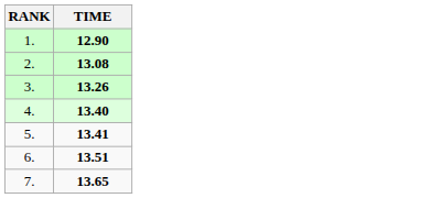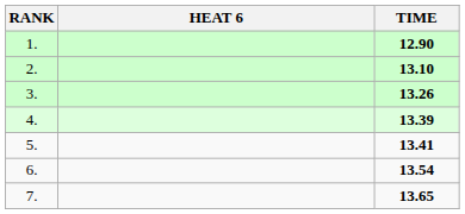 <table class="wikitable" style="border-collapse: collapse; font-size: 90%;">
 <tr>
 <th>RANK</th>
+<th style="width: 20em">HEAT 6</th>
 <th style="width: 5em">TIME</th>
 </tr>
 <tr style="background:#ccffcc;">
 <td align="center">1.</td>
+<td></td>
 <td align="center"><strong>12.90</strong></td>
 </tr>
 <tr style="background:#ccffcc;">
 <td align="center">2.</td>
-<td align="center"><strong>13.08</strong></td>
+<td></td>
+<td align="center"><strong>13.10</strong></td>
 </tr>
 <tr style="background:#ccffcc;">
 <td align="center">3.</td>
+<td></td>
 <td align="center"><strong>13.26</strong></td>
 </tr>
 <tr style="background:#ddffdd;">
 <td align="center">4.</td>
-<td align="center"><strong>13.40</strong></td>
+<td></td>
+<td align="center"><strong>13.39</strong></td>
 </tr>
 <tr>
 <td align="center">5.</td>
+<td></td>
 <td align="center"><strong>13.41</strong></td>
 </tr>
 <tr>
 <td align="center">6.</td>
-<td align="center"><strong>13.51</strong></td>
+<td></td>
+<td align="center"><strong>13.54</strong></td>
 </tr>
 <tr>
 <td align="center">7.</td>
+<td></td>
 <td align="center"><strong>13.65</strong></td>
 </tr>
 </table>
